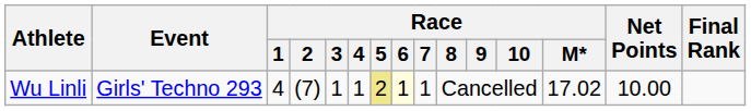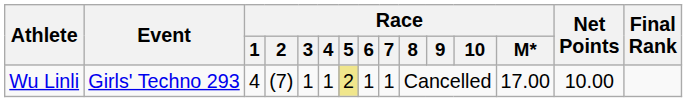 <table class="wikitable" style="font-size:90%">
 <tr>
 <th rowspan="2">Athlete</th>
 <th rowspan="2">Event</th>
 <th colspan=11>Race</th>
 <th rowspan=2>Net<br>Points</th>
 <th rowspan=2>Final <br>Rank</th>
 </tr>
 <tr style="font-size:95%">
 <th>1</th>
 <th>2</th>
 <th>3</th>
 <th>4</th>
 <th>5</th>
 <th>6</th>
 <th>7</th>
 <th>8</th>
 <th>9</th>
 <th>10</th>
 <th>M*</th>
 </tr>
 <tr align=center>
 <td align=left><a href='#'>Wu Linli</a></td>
 <td align=left><a href='#'>Girls' Techno 293</a></td>
 <td>4</td>
 <td>(7)</td>
 <td>1</td>
 <td>1</td>
 <td style="background: khaki;">2</td>
-<td style="background: lightyellow;">1</td>
+<td>1</td>
 <td>1</td>
 <td colspan=3>Cancelled</td>
-<td>17.02</td>
+<td>17.00</td>
 <td>10.00</td>
 <td></td>
 </tr>
 </table>
